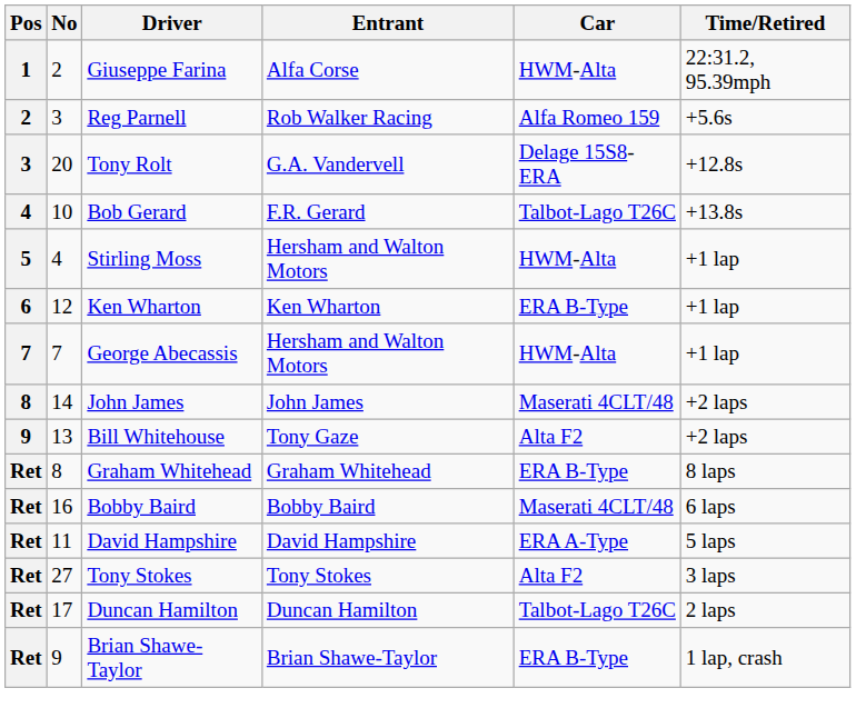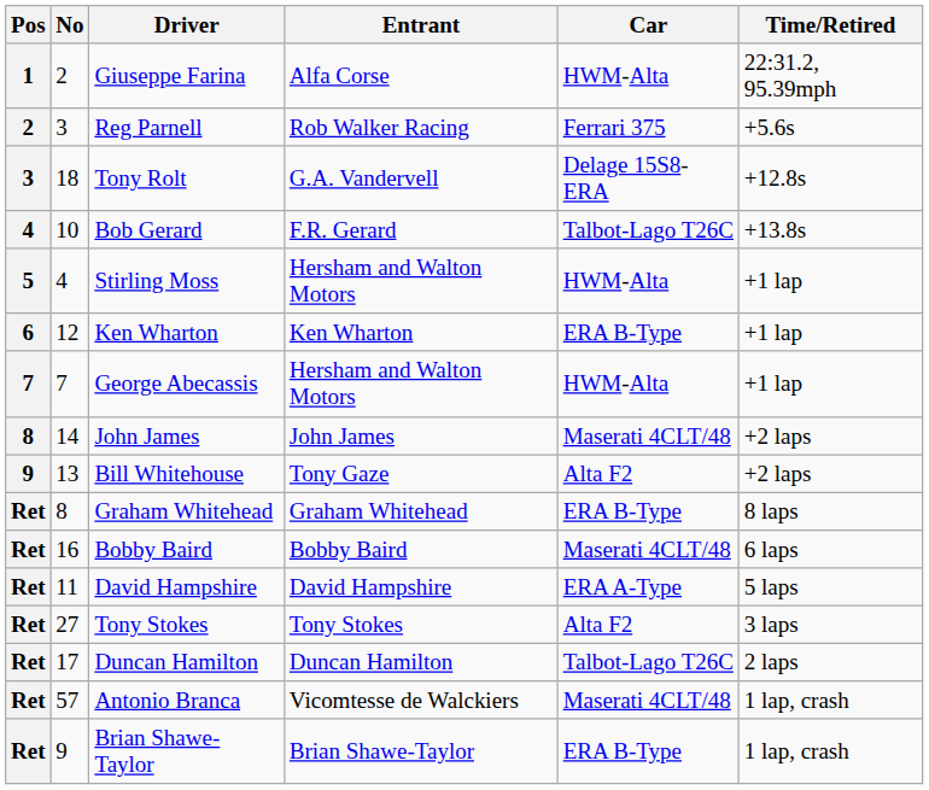 <table class="wikitable" style="font-size: 95%;">
 <tr>
 <th>Pos</th>
 <th>No</th>
 <th>Driver</th>
 <th>Entrant</th>
 <th>Car</th>
 <th>Time/Retired</th>
 </tr>
 <tr>
 <th>1</th>
 <td>2</td>
 <td> <a href='#'>Giuseppe Farina</a></td>
 <td><a href='#'>Alfa Corse</a></td>
 <td><a href='#'>HWM</a>-<a href='#'>Alta</a></td>
 <td>22:31.2, 95.39mph</td>
 </tr>
 <tr>
 <th>2</th>
 <td>3</td>
 <td> <a href='#'>Reg Parnell</a></td>
 <td><a href='#'>Rob Walker Racing</a></td>
-<td><a href='#'>Alfa Romeo 159</a></td>
+<td><a href='#'>Ferrari 375</a></td>
 <td>+5.6s</td>
 </tr>
 <tr>
 <th>3</th>
-<td>20</td>
+<td>18</td>
 <td> <a href='#'>Tony Rolt</a></td>
 <td><a href='#'>G.A. Vandervell</a></td>
 <td><a href='#'>Delage 15S8</a>-<a href='#'>ERA</a></td>
 <td>+12.8s</td>
 </tr>
 <tr>
 <th>4</th>
 <td>10</td>
 <td> <a href='#'>Bob Gerard</a></td>
 <td><a href='#'>F.R. Gerard</a></td>
 <td><a href='#'>Talbot-Lago T26C</a></td>
 <td>+13.8s</td>
 </tr>
 <tr>
 <th>5</th>
 <td>4</td>
 <td> <a href='#'>Stirling Moss</a></td>
 <td><a href='#'>Hersham and Walton Motors</a></td>
 <td><a href='#'>HWM</a>-<a href='#'>Alta</a></td>
 <td>+1 lap</td>
 </tr>
 <tr>
 <th>6</th>
 <td>12</td>
 <td> <a href='#'>Ken Wharton</a></td>
 <td><a href='#'>Ken Wharton</a></td>
 <td><a href='#'>ERA B-Type</a></td>
 <td>+1 lap</td>
 </tr>
 <tr>
 <th>7</th>
 <td>7</td>
 <td> <a href='#'>George Abecassis</a></td>
 <td><a href='#'>Hersham and Walton Motors</a></td>
 <td><a href='#'>HWM</a>-<a href='#'>Alta</a></td>
 <td>+1 lap</td>
 </tr>
 <tr>
 <th>8</th>
 <td>14</td>
 <td> <a href='#'>John James</a></td>
 <td><a href='#'>John James</a></td>
 <td><a href='#'>Maserati 4CLT/48</a></td>
 <td>+2 laps</td>
 </tr>
 <tr>
 <th>9</th>
 <td>13</td>
 <td> <a href='#'>Bill Whitehouse</a></td>
 <td><a href='#'>Tony Gaze</a></td>
 <td><a href='#'>Alta F2</a></td>
 <td>+2 laps</td>
 </tr>
 <tr>
 <th>Ret</th>
 <td>8</td>
 <td> <a href='#'>Graham Whitehead</a></td>
 <td><a href='#'>Graham Whitehead</a></td>
 <td><a href='#'>ERA B-Type</a></td>
 <td>8 laps</td>
 </tr>
 <tr>
 <th>Ret</th>
 <td>16</td>
 <td> <a href='#'>Bobby Baird</a></td>
 <td><a href='#'>Bobby Baird</a></td>
 <td><a href='#'>Maserati 4CLT/48</a></td>
 <td>6 laps</td>
 </tr>
 <tr>
 <th>Ret</th>
 <td>11</td>
 <td> <a href='#'>David Hampshire</a></td>
 <td><a href='#'>David Hampshire</a></td>
 <td><a href='#'>ERA A-Type</a></td>
 <td>5 laps</td>
 </tr>
 <tr>
 <th>Ret</th>
 <td>27</td>
 <td> <a href='#'>Tony Stokes</a></td>
 <td><a href='#'>Tony Stokes</a></td>
 <td><a href='#'>Alta F2</a></td>
 <td>3 laps</td>
 </tr>
 <tr>
 <th>Ret</th>
 <td>17</td>
 <td> <a href='#'>Duncan Hamilton</a></td>
 <td><a href='#'>Duncan Hamilton</a></td>
 <td><a href='#'>Talbot-Lago T26C</a></td>
 <td>2 laps</td>
 </tr>
 <tr>
 <th>Ret</th>
+<td>57</td>
+<td> <a href='#'>Antonio Branca</a></td>
+<td>Vicomtesse de Walckiers</td>
+<td><a href='#'>Maserati 4CLT/48</a></td>
+<td>1 lap, crash</td>
+</tr>
+<tr>
+<th>Ret</th>
 <td>9</td>
 <td> <a href='#'>Brian Shawe-Taylor</a></td>
 <td><a href='#'>Brian Shawe-Taylor</a></td>
 <td><a href='#'>ERA B-Type</a></td>
 <td>1 lap, crash</td>
 </tr>
 </table>
